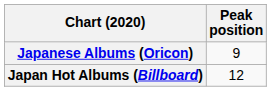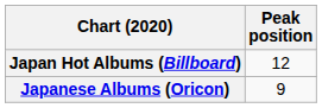 <table class="wikitable sortable plainrowheaders" style="text-align:center">
 <tr>
 <th scope="col">Chart (2020)</th>
 <th scope="col">Peak<br>position</th>
 </tr>
 <tr>
+<th scope="row">Japan Hot Albums (<em><a href='#'>Billboard</a></em>)</th>
+<td>12</td>
+</tr>
+<tr>
 <th scope="row"><a href='#'>Japanese Albums</a> (<a href='#'>Oricon</a>)</th>
 <td>9</td>
 </tr>
-<tr>
-<th scope="row">Japan Hot Albums (<em><a href='#'>Billboard</a></em>)</th>
-<td>12</td>
-</tr>
 </table>
